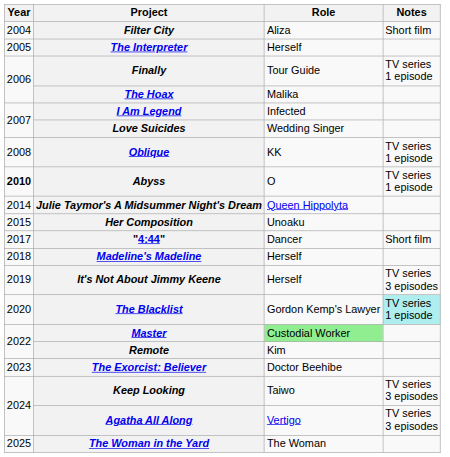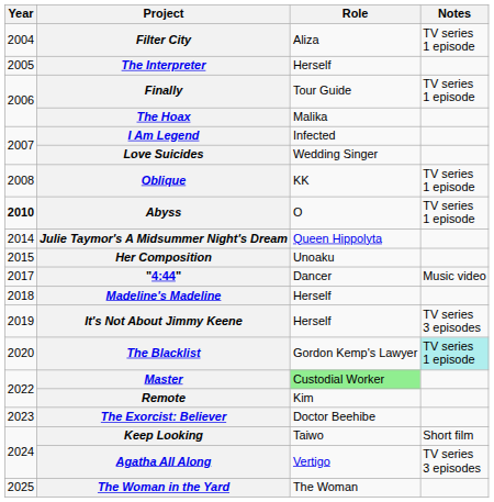 <table class="wikitable plainrowheaders">
 <tr>
 <th scope="col">Year</th>
 <th scope="col">Project</th>
 <th scope="col">Role</th>
 <th scope="col">Notes</th>
 </tr>
 <tr>
 <td>2004</td>
 <th scope="row"><em>Filter City</em></th>
 <td>Aliza</td>
-<td>Short film</td>
+<td>TV series<br>1 episode</td>
 </tr>
 <tr>
 <td>2005</td>
 <th scope="row"><em><a href='#'>The Interpreter</a></em></th>
 <td>Herself</td>
 <td></td>
 </tr>
 <tr>
 <td rowspan="2">2006</td>
 <th scope="row"><em>Finally</em></th>
 <td>Tour Guide</td>
 <td>TV series<br>1 episode</td>
 </tr>
 <tr>
 <th scope="row"><em><a href='#'>The Hoax</a></em></th>
 <td>Malika</td>
 <td></td>
 </tr>
 <tr>
 <td rowspan="2">2007</td>
 <th scope="row"><em><a href='#'>I Am Legend</a></em></th>
 <td>Infected</td>
 <td></td>
 </tr>
 <tr>
 <th scope="row"><em>Love Suicides</em></th>
 <td>Wedding Singer</td>
 <td></td>
 </tr>
 <tr>
 <td>2008</td>
 <th scope="row"><em><a href='#'>Oblique</a></em></th>
 <td>KK</td>
 <td>TV series<br>1 episode</td>
 </tr>
 <tr>
 <td><strong>2010</strong></td>
 <th scope="row"><em>Abyss</em></th>
 <td>O</td>
 <td>TV series<br>1 episode</td>
 </tr>
 <tr>
 <td>2014</td>
 <th scope="row"><em>Julie Taymor's A Midsummer Night's Dream</em></th>
 <td><a href='#'>Queen Hippolyta</a></td>
 <td></td>
 </tr>
 <tr>
 <td>2015</td>
 <th scope="row"><em>Her Composition</em></th>
 <td>Unoaku</td>
 <td></td>
 </tr>
 <tr>
 <td>2017</td>
 <th scope="row">"<a href='#'>4:44</a>"</th>
 <td>Dancer</td>
-<td>Short film</td>
+<td>Music video</td>
 </tr>
 <tr>
 <td>2018</td>
 <th scope="row"><em><a href='#'>Madeline's Madeline</a></em></th>
 <td>Herself</td>
 <td></td>
 </tr>
 <tr>
 <td>2019</td>
 <th scope="row"><em>It's Not About Jimmy Keene</em></th>
 <td>Herself</td>
 <td>TV series<br>3 episodes</td>
 </tr>
 <tr>
 <td>2020</td>
 <th scope="row"><em><a href='#'>The Blacklist</a></em></th>
 <td>Gordon Kemp's Lawyer</td>
 <td style="background: paleturquoise;">TV series<br>1 episode</td>
 </tr>
 <tr>
 <td rowspan="2">2022</td>
 <th scope="row"><em><a href='#'>Master</a></em></th>
 <td style="background: lightgreen;">Custodial Worker</td>
 <td></td>
 </tr>
 <tr>
 <th scope="row"><em>Remote</em></th>
 <td>Kim</td>
 <td></td>
 </tr>
 <tr>
 <td>2023</td>
 <th scope="row"><em><a href='#'>The Exorcist: Believer</a></em></th>
 <td>Doctor Beehibe</td>
 <td></td>
 </tr>
 <tr>
 <td rowspan="2">2024</td>
 <th scope="row"><em>Keep Looking</em></th>
 <td>Taiwo</td>
-<td>TV series<br>3 episodes</td>
+<td>Short film</td>
 </tr>
 <tr>
 <th scope="row"><em><a href='#'>Agatha All Along</a></em></th>
 <td><a href='#'>Vertigo</a></td>
 <td>TV series<br>3 episodes</td>
 </tr>
 <tr>
 <td>2025</td>
 <th scope="row"><em><a href='#'>The Woman in the Yard</a></em></th>
 <td>The Woman</td>
 <td></td>
 </tr>
 </table>
